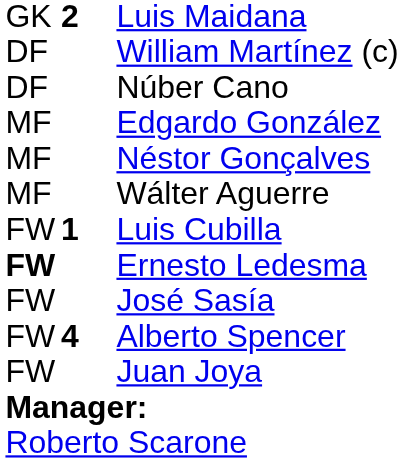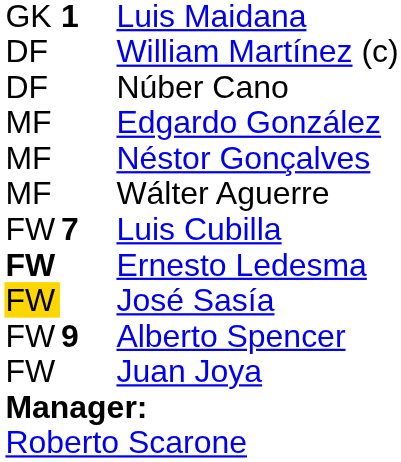 <table style="font-size:90%; margin:0.2em auto;" cellspacing="0" cellpadding="0">
 <tr>
 <th width="25"></th>
 <th width="25"></th>
 </tr>
 <tr>
 <td>GK</td>
-<td><strong>2</strong></td>
+<td><strong>1</strong></td>
 <td> <a href='#'>Luis Maidana</a></td>
 </tr>
 <tr>
 <td>DF</td>
 <td></td>
 <td> <a href='#'>William Martínez</a> (c)</td>
 </tr>
 <tr>
 <td>DF</td>
 <td></td>
 <td> Núber Cano</td>
 </tr>
 <tr>
 <td>MF</td>
 <td></td>
 <td> <a href='#'>Edgardo González</a></td>
 </tr>
 <tr>
 <td>MF</td>
 <td></td>
 <td> <a href='#'>Néstor Gonçalves</a></td>
 </tr>
 <tr>
 <td>MF</td>
 <td></td>
 <td> Wálter Aguerre</td>
 </tr>
 <tr>
 <td>FW</td>
-<td><strong>1</strong></td>
+<td><strong>7</strong></td>
 <td> <a href='#'>Luis Cubilla</a></td>
 </tr>
 <tr>
 <td><strong>FW</strong></td>
 <td></td>
 <td> <a href='#'>Ernesto Ledesma</a></td>
 </tr>
 <tr>
-<td>FW</td>
+<td style="background: gold;">FW</td>
 <td></td>
 <td> <a href='#'>José Sasía</a></td>
 </tr>
 <tr>
 <td>FW</td>
-<td><strong>4</strong></td>
+<td><strong>9</strong></td>
 <td> <a href='#'>Alberto Spencer</a></td>
 </tr>
 <tr>
 <td>FW</td>
 <td></td>
 <td> <a href='#'>Juan Joya</a></td>
 </tr>
 <tr>
 <td colspan=3><strong>Manager:</strong></td>
 </tr>
 <tr>
 <td colspan=4> <a href='#'>Roberto Scarone</a></td>
 </tr>
 </table>
